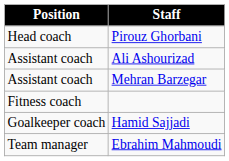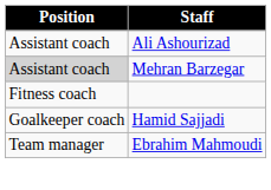 <table class="wikitable">
 <tr>
 <th style="color:white; background:#000000;">Position</th>
 <th style="color:white; background:#000000;">Staff</th>
 </tr>
 <tr>
-<td>Head coach</td>
-<td> <a href='#'>Pirouz Ghorbani</a></td>
-</tr>
-<tr>
 <td>Assistant coach</td>
 <td> <a href='#'>Ali Ashourizad</a></td>
 </tr>
 <tr>
-<td>Assistant coach</td>
+<td style="background: lightgrey;">Assistant coach</td>
 <td> <a href='#'>Mehran Barzegar</a></td>
 </tr>
 <tr>
 <td>Fitness coach</td>
 <td></td>
 </tr>
 <tr>
 <td>Goalkeeper coach</td>
 <td> <a href='#'>Hamid Sajjadi</a></td>
 </tr>
 <tr>
 <td>Team manager</td>
 <td> <a href='#'>Ebrahim Mahmoudi</a></td>
 </tr>
 </table>
